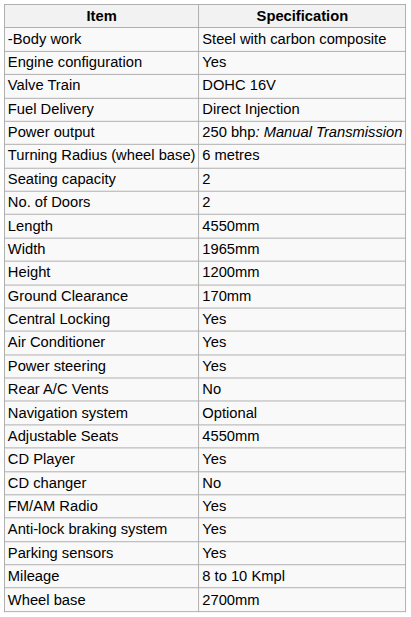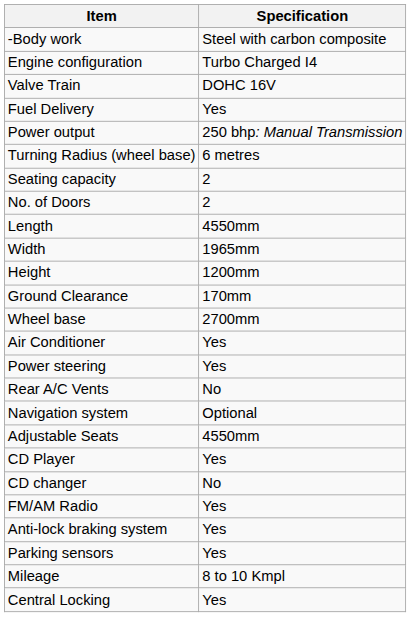 <table class="wikitable">
 <tr>
 <th>Item</th>
 <th>Specification</th>
 </tr>
 <tr>
 <td>-Body work</td>
 <td>Steel with carbon composite</td>
 </tr>
 <tr>
 <td>Engine configuration</td>
-<td>Yes</td>
+<td>Turbo Charged I4</td>
 </tr>
 <tr>
 <td>Valve Train</td>
 <td>DOHC 16V</td>
 </tr>
 <tr>
 <td>Fuel Delivery</td>
-<td>Direct Injection</td>
+<td>Yes</td>
 </tr>
 <tr>
 <td>Power output</td>
 <td>250 bhp<em>: Manual Transmission</td>
 </tr>
 <tr>
 <td>Turning Radius (wheel base)</td>
 <td>6 metres</td>
 </tr>
 <tr>
 <td>Seating capacity</td>
 <td>2</td>
 </tr>
 <tr>
 <td>No. of Doors</td>
 <td>2</td>
 </tr>
 <tr>
 <td>Length</td>
 <td>4550mm</td>
 </tr>
 <tr>
 <td>Width</td>
 <td>1965mm</td>
 </tr>
 <tr>
 <td>Height</td>
 <td>1200mm</td>
 </tr>
 <tr>
 <td>Ground Clearance</td>
 <td>170mm</td>
 </tr>
 <tr>
-<td>Central Locking</td>
-<td>Yes</td>
+<td>Wheel base</td>
+<td>2700mm</td>
 </tr>
 <tr>
 <td>Air Conditioner</td>
 <td>Yes</td>
 </tr>
 <tr>
 <td>Power steering</td>
 <td>Yes</td>
 </tr>
 <tr>
 <td>Rear A/C Vents</td>
 <td>No</td>
 </tr>
 <tr>
 <td>Navigation system</td>
 <td>Optional</td>
 </tr>
 <tr>
 <td>Adjustable Seats</td>
 <td>4550mm</td>
 </tr>
 <tr>
 <td>CD Player</td>
 <td>Yes</td>
 </tr>
 <tr>
 <td>CD changer</td>
 <td>No</td>
 </tr>
 <tr>
 <td>FM/AM Radio</td>
 <td>Yes</td>
 </tr>
 <tr>
 <td>Anti-lock braking system</td>
 <td>Yes</td>
 </tr>
 <tr>
 <td>Parking sensors</td>
 <td>Yes</td>
 </tr>
 <tr>
 <td>Mileage</td>
 <td>8 to 10 Kmpl</td>
 </tr>
 <tr>
-<td>Wheel base</td>
-<td>2700mm</td>
+<td>Central Locking</td>
+<td>Yes</td>
 </tr>
 </table>
